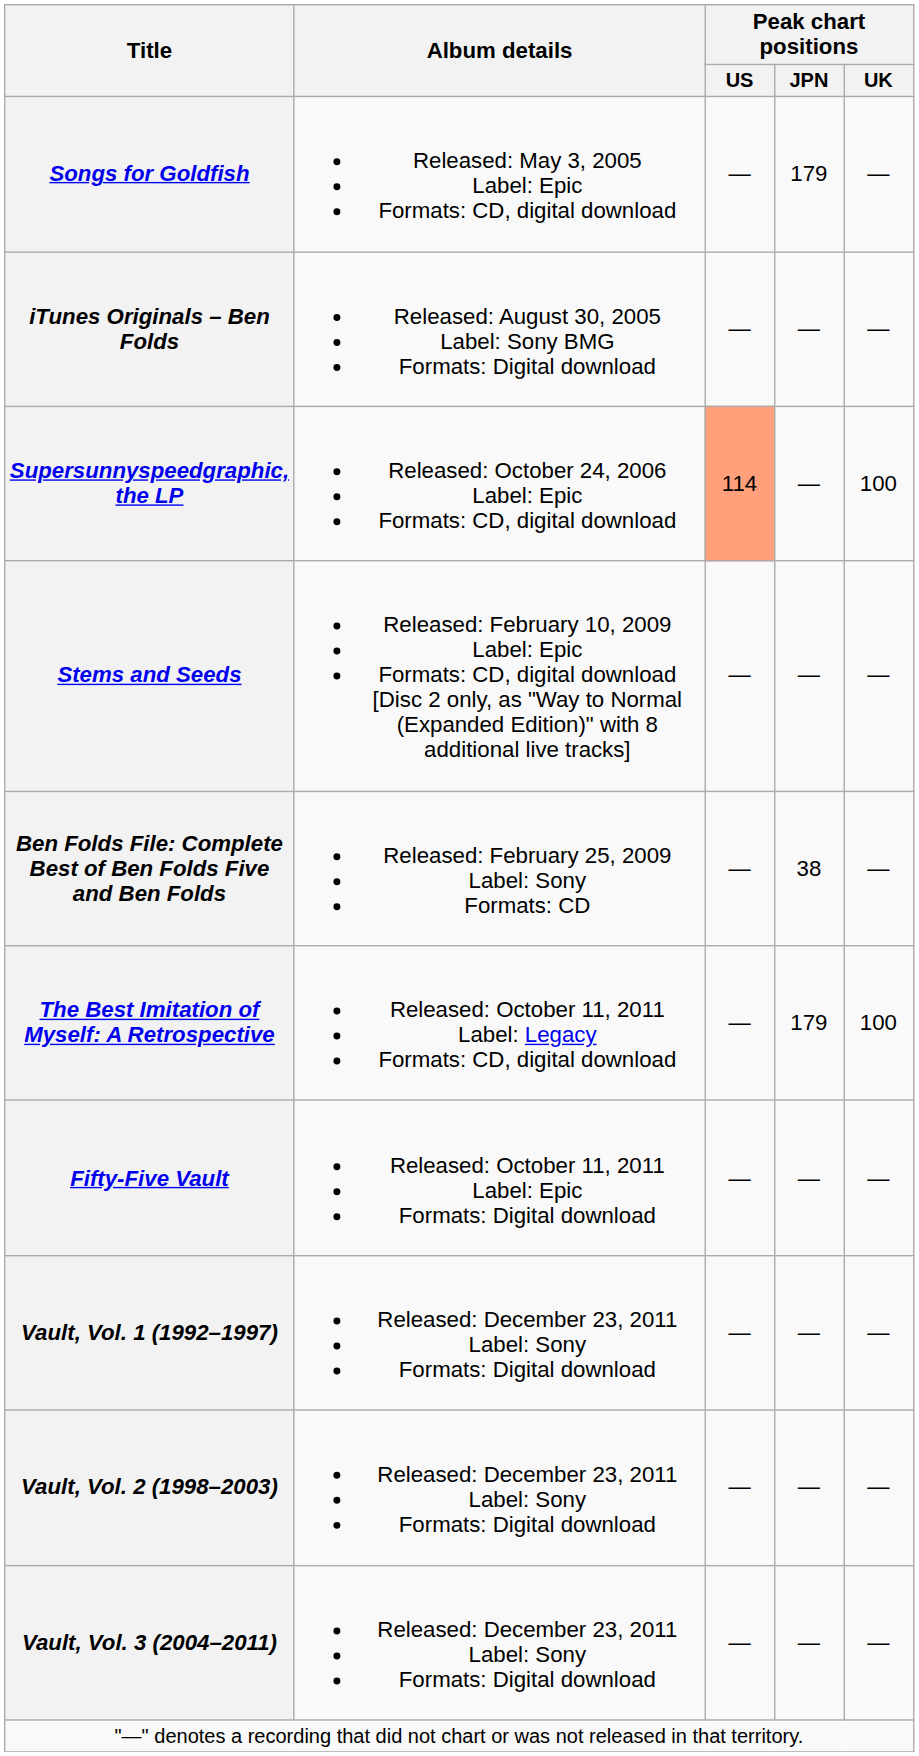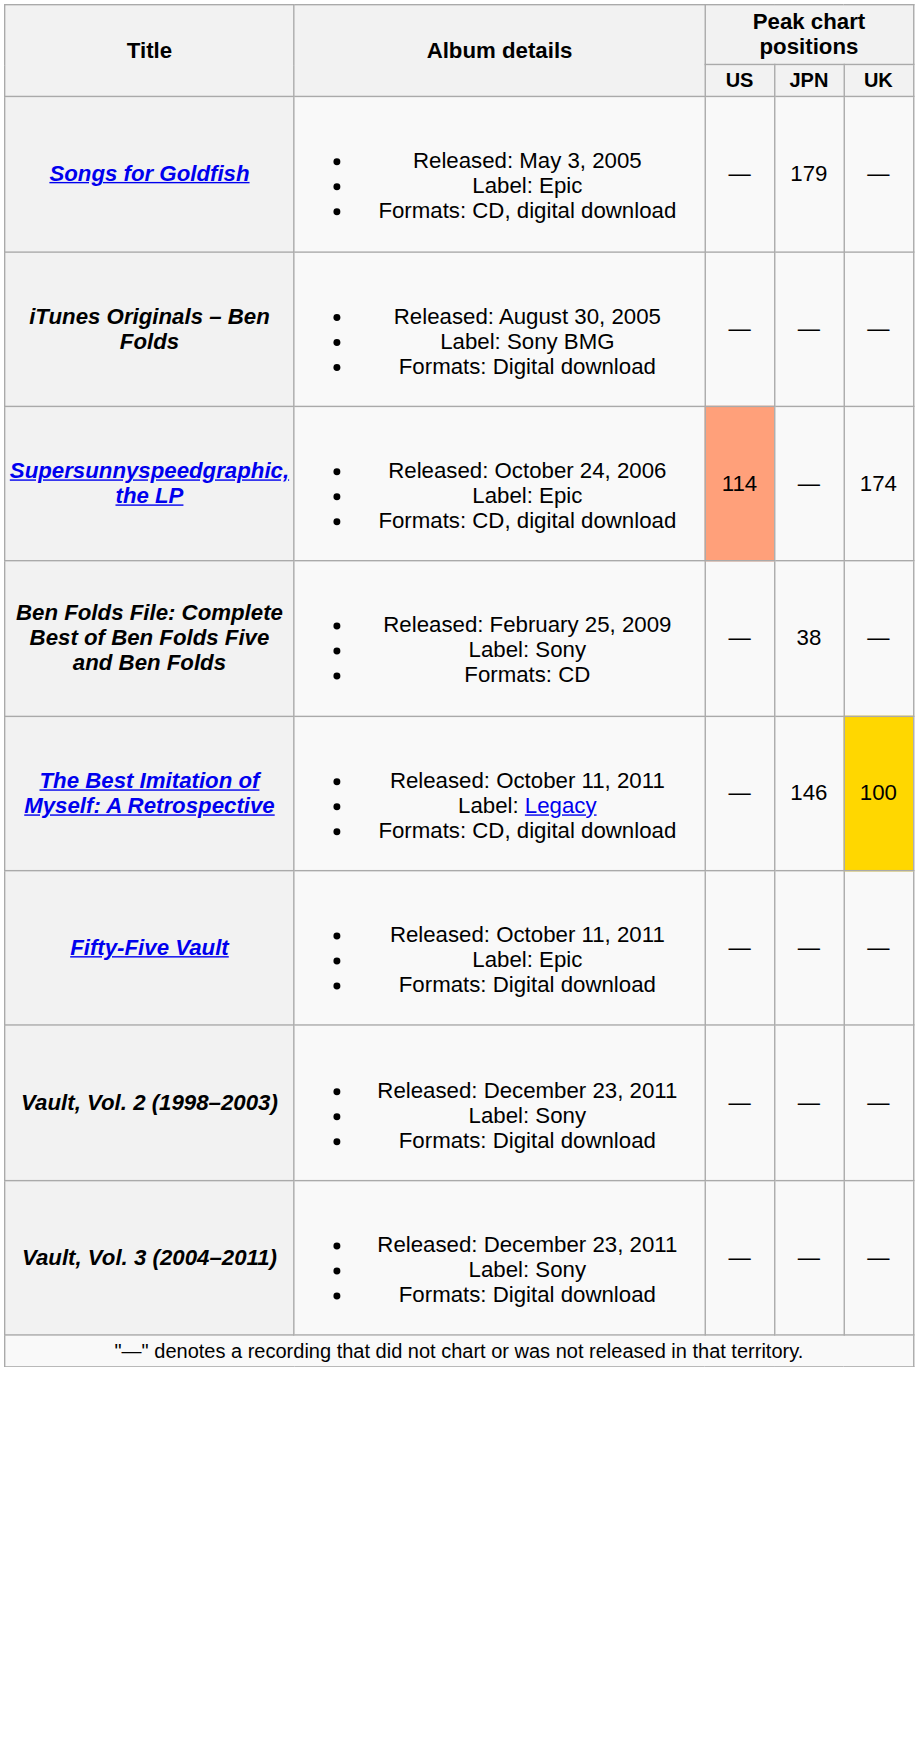 <table class="wikitable plainrowheaders" style="text-align:center;">
 <tr>
 <th scope="col" rowspan="2" style="width:10em;">Title</th>
 <th scope="col" rowspan="2" style="width:18em;">Album details</th>
 <th scope="col" colspan="3">Peak chart positions</th>
 </tr>
 <tr>
 <th scope="col" style="width:3em;font-size:90%;">US<br></th>
 <th scope="col" style="width:3em;font-size:90%;">JPN<br></th>
 <th scope="col" style="width:3em;font-size:90%;">UK<br></th>
 </tr>
 <tr>
 <th scope="row"><em><a href='#'>Songs for Goldfish</a></em></th>
 <td><br><ul><li>Released: May 3, 2005</li><li>Label: Epic</li><li>Formats: CD, digital download</li></ul></td>
 <td>—</td>
 <td>179</td>
 <td>—</td>
 </tr>
 <tr>
 <th scope="row"><em>iTunes Originals – Ben Folds</em></th>
 <td><br><ul><li>Released: August 30, 2005</li><li>Label: Sony BMG</li><li>Formats: Digital download</li></ul></td>
 <td>—</td>
 <td>—</td>
 <td>—</td>
 </tr>
 <tr>
 <th scope="row"><em><a href='#'>Supersunnyspeedgraphic, the LP</a></em></th>
 <td><br><ul><li>Released: October 24, 2006</li><li>Label: Epic</li><li>Formats: CD, digital download</li></ul></td>
 <td style="background: lightsalmon;">114</td>
 <td>—</td>
-<td>100</td>
-</tr>
-<tr>
-<th scope="row"><em><a href='#'>Stems and Seeds</a></em></th>
-<td><br><ul><li>Released: February 10, 2009</li><li>Label: Epic</li><li>Formats: CD, digital download [Disc 2 only, as "Way to Normal (Expanded Edition)" with 8 additional live tracks] </li></ul></td>
-<td>—</td>
-<td>—</td>
-<td>—</td>
+<td>174</td>
 </tr>
 <tr>
 <th scope="row"><em>Ben Folds File: Complete Best of Ben Folds Five and Ben Folds</em></th>
 <td><br><ul><li>Released: February 25, 2009</li><li>Label: Sony</li><li>Formats: CD</li></ul></td>
 <td>—</td>
 <td>38</td>
 <td>—</td>
 </tr>
 <tr>
 <th scope="row"><em><a href='#'>The Best Imitation of Myself: A Retrospective</a></em></th>
 <td><br><ul><li>Released: October 11, 2011</li><li>Label: <a href='#'>Legacy</a></li><li>Formats: CD, digital download</li></ul></td>
 <td>—</td>
-<td>179</td>
-<td>100</td>
+<td>146</td>
+<td style="background: gold;">100</td>
 </tr>
 <tr>
 <th scope="row"><em><a href='#'>Fifty-Five Vault</a></em></th>
 <td><br><ul><li>Released: October 11, 2011</li><li>Label: Epic</li><li>Formats: Digital download</li></ul></td>
-<td>—</td>
-<td>—</td>
-<td>—</td>
-</tr>
-<tr>
-<th scope="row"><em>Vault, Vol. 1 (1992–1997)</em></th>
-<td><br><ul><li>Released: December 23, 2011</li><li>Label: Sony</li><li>Formats: Digital download</li></ul></td>
 <td>—</td>
 <td>—</td>
 <td>—</td>
 </tr>
 <tr>
 <th scope="row"><em>Vault, Vol. 2 (1998–2003)</em></th>
 <td><br><ul><li>Released: December 23, 2011</li><li>Label: Sony</li><li>Formats: Digital download</li></ul></td>
 <td>—</td>
 <td>—</td>
 <td>—</td>
 </tr>
 <tr>
 <th scope="row"><em>Vault, Vol. 3 (2004–2011)</em></th>
 <td><br><ul><li>Released: December 23, 2011</li><li>Label: Sony</li><li>Formats: Digital download</li></ul></td>
 <td>—</td>
 <td>—</td>
 <td>—</td>
 </tr>
 <tr>
 <td colspan="5" style="font-size:90%">"—" denotes a recording that did not chart or was not released in that territory.</td>
 </tr>
 </table>
